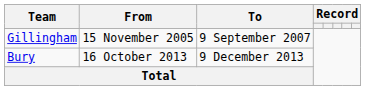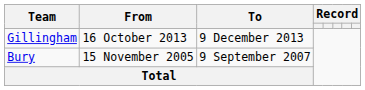 <table class=wikitable style="text-align: center">
 <tr>
 <th rowspan=2>Team</th>
 <th rowspan=2>From</th>
 <th rowspan=2>To</th>
 <th colspan=5>Record</th>
 </tr>
 <tr>
 <th></th>
 <th></th>
 <th></th>
 <th></th>
 <th></th>
 </tr>
 <tr>
 <td align=left><a href='#'>Gillingham</a></td>
-<td align=left>15 November 2005</td>
-<td align=left>9 September 2007<br></td>
+<td align=left>16 October 2013</td>
+<td align=left>9 December 2013<br></td>
 </tr>
 <tr>
 <td align=left><a href='#'>Bury</a></td>
-<td align=left>16 October 2013</td>
-<td align=left>9 December 2013<br></td>
+<td align=left>15 November 2005</td>
+<td align=left>9 September 2007<br></td>
 </tr>
 <tr>
 <th colspan=3>Total<br></th>
 </tr>
 </table>
